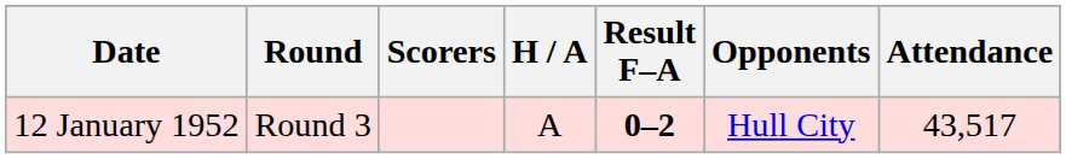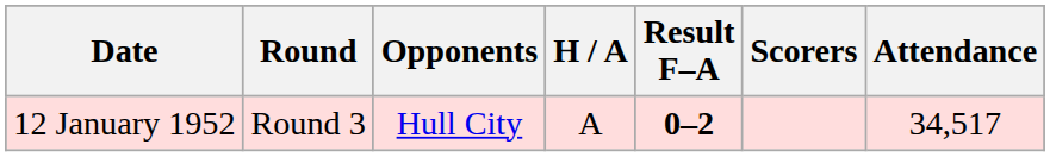 <table class="wikitable" style="text-align:center">
 <tr>
 <th>Date</th>
 <th>Round</th>
-<th>Scorers</th>
+<th>Opponents</th>
 <th>H / A</th>
 <th>Result<br>F–A</th>
-<th>Opponents</th>
+<th>Scorers</th>
 <th>Attendance</th>
 </tr>
 <tr bgcolor="#ffdddd">
 <td>12 January 1952</td>
 <td>Round 3</td>
-<td></td>
+<td><a href='#'>Hull City</a></td>
 <td>A</td>
 <td><strong>0–2</strong></td>
-<td><a href='#'>Hull City</a></td>
-<td>43,517</td>
+<td></td>
+<td>34,517</td>
 </tr>
 </table>
